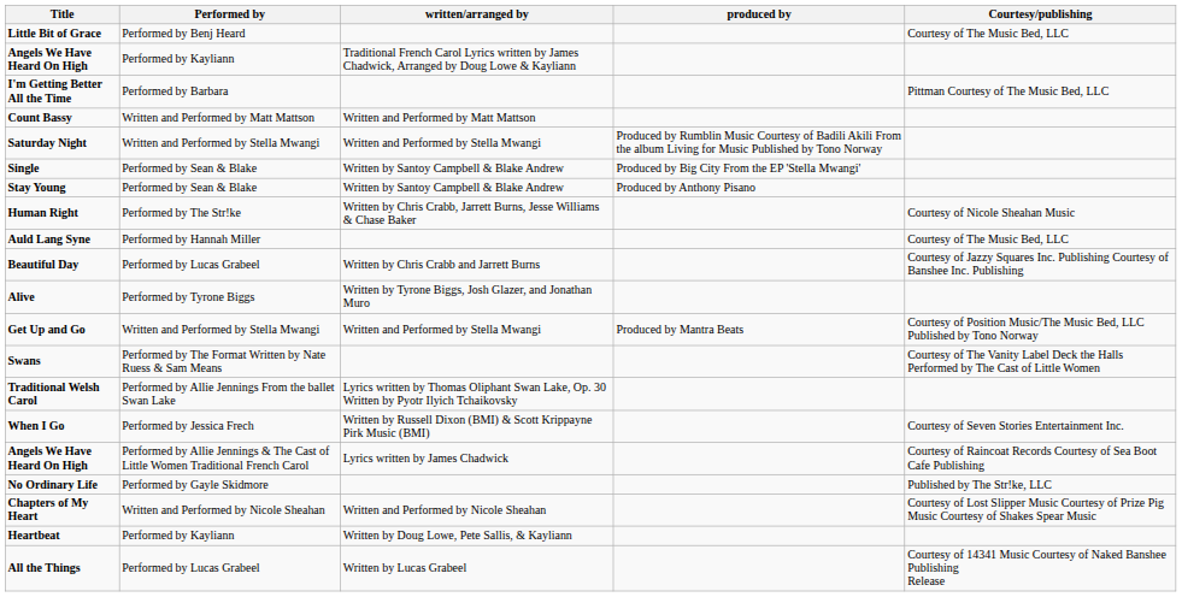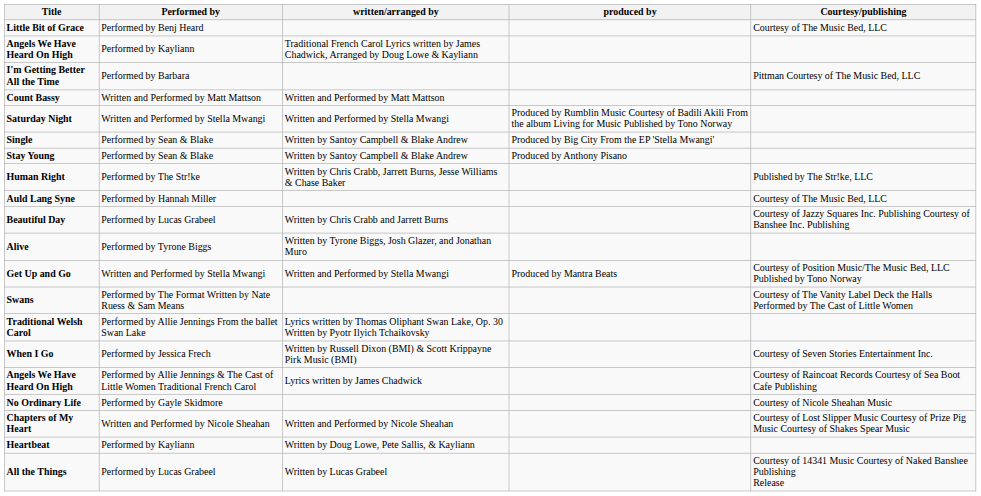 <table class="wikitable">
 <tr>
 <th>Title</th>
 <th>Performed by</th>
 <th>written/arranged by</th>
 <th>produced by</th>
 <th>Courtesy/publishing</th>
 </tr>
 <tr>
 <td><strong>Little Bit of Grace</strong></td>
 <td>Performed by Benj Heard</td>
 <td></td>
 <td></td>
 <td>Courtesy of The Music Bed, LLC</td>
 </tr>
 <tr>
 <td><strong>Angels We Have Heard On High</strong></td>
 <td>Performed by Kayliann</td>
 <td>Traditional French Carol Lyrics written by James Chadwick, Arranged by Doug Lowe & Kayliann</td>
 <td></td>
 <td></td>
 </tr>
 <tr>
 <td><strong>I'm Getting Better All the Time</strong></td>
 <td>Performed by Barbara</td>
 <td></td>
 <td></td>
 <td>Pittman Courtesy of The Music Bed, LLC</td>
 </tr>
 <tr>
 <td><strong>Count Bassy</strong></td>
 <td>Written and Performed by Matt Mattson</td>
 <td>Written and Performed by Matt Mattson</td>
 <td></td>
 <td></td>
 </tr>
 <tr>
 <td><strong>Saturday Night</strong></td>
 <td>Written and Performed by Stella Mwangi</td>
 <td>Written and Performed by Stella Mwangi</td>
 <td>Produced by Rumblin Music Courtesy of Badili Akili From the album Living for Music Published by Tono Norway</td>
 <td></td>
 </tr>
 <tr>
 <td><strong>Single</strong></td>
 <td>Performed by Sean & Blake</td>
 <td>Written by Santoy Campbell & Blake Andrew</td>
 <td>Produced by Big City From the EP 'Stella Mwangi'</td>
 <td></td>
 </tr>
 <tr>
 <td><strong>Stay Young</strong></td>
 <td>Performed by Sean & Blake</td>
 <td>Written by Santoy Campbell & Blake Andrew</td>
 <td>Produced by Anthony Pisano</td>
 <td></td>
 </tr>
 <tr>
 <td><strong>Human Right</strong></td>
 <td>Performed by The Str!ke</td>
 <td>Written by Chris Crabb, Jarrett Burns, Jesse Williams & Chase Baker</td>
 <td></td>
-<td>Courtesy of Nicole Sheahan Music</td>
+<td>Published by The Str!ke, LLC</td>
 </tr>
 <tr>
 <td><strong>Auld Lang Syne</strong></td>
 <td>Performed by Hannah Miller</td>
 <td></td>
 <td></td>
 <td>Courtesy of The Music Bed, LLC</td>
 </tr>
 <tr>
 <td><strong>Beautiful Day</strong></td>
 <td>Performed by Lucas Grabeel</td>
 <td>Written by Chris Crabb and Jarrett Burns</td>
 <td></td>
 <td>Courtesy of Jazzy Squares Inc. Publishing Courtesy of Banshee Inc. Publishing</td>
 </tr>
 <tr>
 <td><strong>Alive</strong></td>
 <td>Performed by Tyrone Biggs</td>
 <td>Written by Tyrone Biggs, Josh Glazer, and Jonathan Muro</td>
 <td></td>
 <td></td>
 </tr>
 <tr>
 <td><strong>Get Up and Go</strong></td>
 <td>Written and Performed by Stella Mwangi</td>
 <td>Written and Performed by Stella Mwangi</td>
 <td>Produced by Mantra Beats</td>
 <td>Courtesy of Position Music/The Music Bed, LLC Published by Tono Norway</td>
 </tr>
 <tr>
 <td><strong>Swans</strong></td>
 <td>Performed by The Format Written by Nate Ruess & Sam Means</td>
 <td></td>
 <td></td>
 <td>Courtesy of The Vanity Label Deck the Halls Performed by The Cast of Little Women</td>
 </tr>
 <tr>
 <td><strong>Traditional Welsh Carol</strong></td>
 <td>Performed by Allie Jennings From the ballet Swan Lake</td>
 <td>Lyrics written by Thomas Oliphant Swan Lake, Op. 30 Written by Pyotr Ilyich Tchaikovsky</td>
 <td></td>
 <td></td>
 </tr>
 <tr>
 <td><strong>When I Go</strong></td>
 <td>Performed by Jessica Frech</td>
 <td>Written by Russell Dixon (BMI) & Scott Krippayne Pirk Music (BMI)</td>
 <td></td>
 <td>Courtesy of Seven Stories Entertainment Inc.</td>
 </tr>
 <tr>
 <td><strong>Angels We Have Heard On High</strong></td>
 <td>Performed by Allie Jennings & The Cast of Little Women Traditional French Carol</td>
 <td>Lyrics written by James Chadwick</td>
 <td></td>
 <td>Courtesy of Raincoat Records Courtesy of Sea Boot Cafe Publishing</td>
 </tr>
 <tr>
 <td><strong>No Ordinary Life</strong></td>
 <td>Performed by Gayle Skidmore</td>
 <td></td>
 <td></td>
-<td>Published by The Str!ke, LLC</td>
+<td>Courtesy of Nicole Sheahan Music</td>
 </tr>
 <tr>
 <td><strong>Chapters of My Heart</strong></td>
 <td>Written and Performed by Nicole Sheahan</td>
 <td>Written and Performed by Nicole Sheahan</td>
 <td></td>
 <td>Courtesy of Lost Slipper Music Courtesy of Prize Pig Music Courtesy of Shakes Spear Music</td>
 </tr>
 <tr>
 <td><strong>Heartbeat</strong></td>
 <td>Performed by Kayliann</td>
 <td>Written by Doug Lowe, Pete Sallis, & Kayliann</td>
 <td></td>
 <td></td>
 </tr>
 <tr>
 <td><strong>All the Things</strong></td>
 <td>Performed by Lucas Grabeel</td>
 <td>Written by Lucas Grabeel</td>
 <td></td>
 <td>Courtesy of 14341 Music Courtesy of Naked Banshee Publishing<br>Release</td>
 </tr>
 </table>
